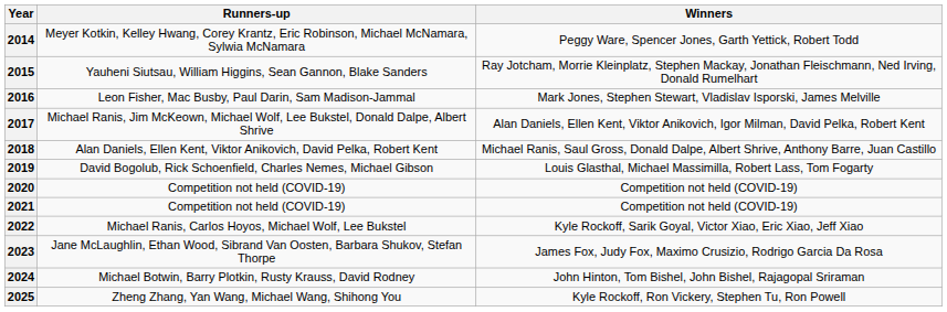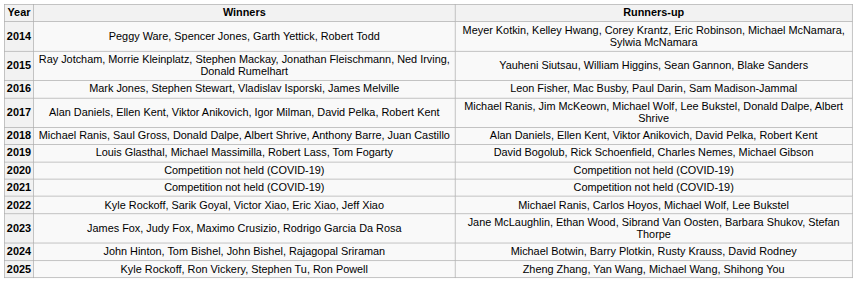 <table class="sortable wikitable" style="text-align:center">
 <tr>
 <th>Year</th>
+<th>Winners</th>
 <th>Runners-up</th>
-<th>Winners</th>
 </tr>
 <tr>
 <th>2014</th>
+<td>Peggy Ware, Spencer Jones, Garth Yettick, Robert Todd</td>
 <td>Meyer Kotkin, Kelley Hwang, Corey Krantz, Eric Robinson, Michael McNamara, Sylwia McNamara</td>
-<td>Peggy Ware, Spencer Jones, Garth Yettick, Robert Todd</td>
 </tr>
 <tr>
 <th>2015</th>
+<td>Ray Jotcham, Morrie Kleinplatz, Stephen Mackay, Jonathan Fleischmann, Ned Irving, Donald Rumelhart</td>
 <td>Yauheni Siutsau, William Higgins, Sean Gannon, Blake Sanders</td>
-<td>Ray Jotcham, Morrie Kleinplatz, Stephen Mackay, Jonathan Fleischmann, Ned Irving, Donald Rumelhart</td>
 </tr>
 <tr>
 <th>2016</th>
+<td>Mark Jones, Stephen Stewart, Vladislav Isporski, James Melville</td>
 <td>Leon Fisher, Mac Busby, Paul Darin, Sam Madison-Jammal</td>
-<td>Mark Jones, Stephen Stewart, Vladislav Isporski, James Melville</td>
 </tr>
 <tr>
 <th>2017</th>
+<td>Alan Daniels, Ellen Kent, Viktor Anikovich, Igor Milman, David Pelka, Robert Kent</td>
 <td>Michael Ranis, Jim McKeown, Michael Wolf, Lee Bukstel, Donald Dalpe, Albert Shrive</td>
-<td>Alan Daniels, Ellen Kent, Viktor Anikovich, Igor Milman, David Pelka, Robert Kent</td>
 </tr>
 <tr>
 <th>2018</th>
+<td>Michael Ranis, Saul Gross, Donald Dalpe, Albert Shrive, Anthony Barre, Juan Castillo</td>
 <td>Alan Daniels, Ellen Kent, Viktor Anikovich, David Pelka, Robert Kent</td>
-<td>Michael Ranis, Saul Gross, Donald Dalpe, Albert Shrive, Anthony Barre, Juan Castillo</td>
 </tr>
 <tr>
 <th>2019</th>
+<td>Louis Glasthal, Michael Massimilla, Robert Lass, Tom Fogarty</td>
 <td>David Bogolub, Rick Schoenfield, Charles Nemes, Michael Gibson</td>
-<td>Louis Glasthal, Michael Massimilla, Robert Lass, Tom Fogarty</td>
 </tr>
 <tr>
 <th>2020</th>
 <td>Competition not held (COVID-19)</td>
 <td>Competition not held (COVID-19)</td>
 </tr>
 <tr>
 <th>2021</th>
 <td>Competition not held (COVID-19)</td>
 <td>Competition not held (COVID-19)</td>
 </tr>
 <tr>
 <th>2022</th>
+<td>Kyle Rockoff, Sarik Goyal, Victor Xiao, Eric Xiao, Jeff Xiao</td>
 <td>Michael Ranis, Carlos Hoyos, Michael Wolf, Lee Bukstel</td>
-<td>Kyle Rockoff, Sarik Goyal, Victor Xiao, Eric Xiao, Jeff Xiao</td>
 </tr>
 <tr>
 <th>2023</th>
+<td>James Fox, Judy Fox, Maximo Crusizio, Rodrigo Garcia Da Rosa</td>
 <td>Jane McLaughlin, Ethan Wood, Sibrand Van Oosten, Barbara Shukov, Stefan Thorpe</td>
-<td>James Fox, Judy Fox, Maximo Crusizio, Rodrigo Garcia Da Rosa</td>
 </tr>
 <tr>
 <th>2024</th>
+<td>John Hinton, Tom Bishel, John Bishel, Rajagopal Sriraman</td>
 <td>Michael Botwin, Barry Plotkin, Rusty Krauss, David Rodney</td>
-<td>John Hinton, Tom Bishel, John Bishel, Rajagopal Sriraman</td>
 </tr>
 <tr>
 <th>2025</th>
+<td>Kyle Rockoff, Ron Vickery, Stephen Tu, Ron Powell</td>
 <td>Zheng Zhang, Yan Wang, Michael Wang, Shihong You</td>
-<td>Kyle Rockoff, Ron Vickery, Stephen Tu, Ron Powell</td>
 </tr>
 </table>
